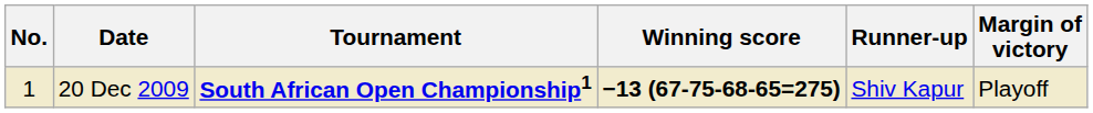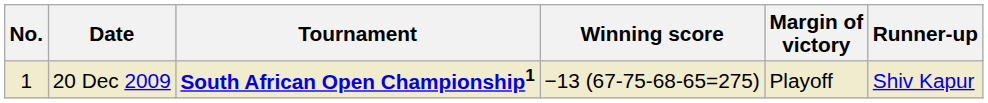 <table class="wikitable" style="font-size:95%;">
 <tr>
 <th>No.</th>
 <th>Date</th>
 <th>Tournament</th>
 <th>Winning score</th>
+<th>Margin of<br>victory</th>
 <th>Runner-up</th>
-<th>Margin of<br>victory</th>
 </tr>
 <tr style="background:#f2ecce;">
 <td align=center>1</td>
 <td align=right>20 Dec <a href='#'>2009</a></td>
 <td><strong><a href='#'>South African Open Championship</a><sup>1</sup></strong></td>
-<td><strong>−13 (67-75-68-65=275)</strong></td>
+<td>−13 (67-75-68-65=275)</td>
+<td>Playoff</td>
 <td> <a href='#'>Shiv Kapur</a></td>
-<td>Playoff</td>
 </tr>
 </table>
